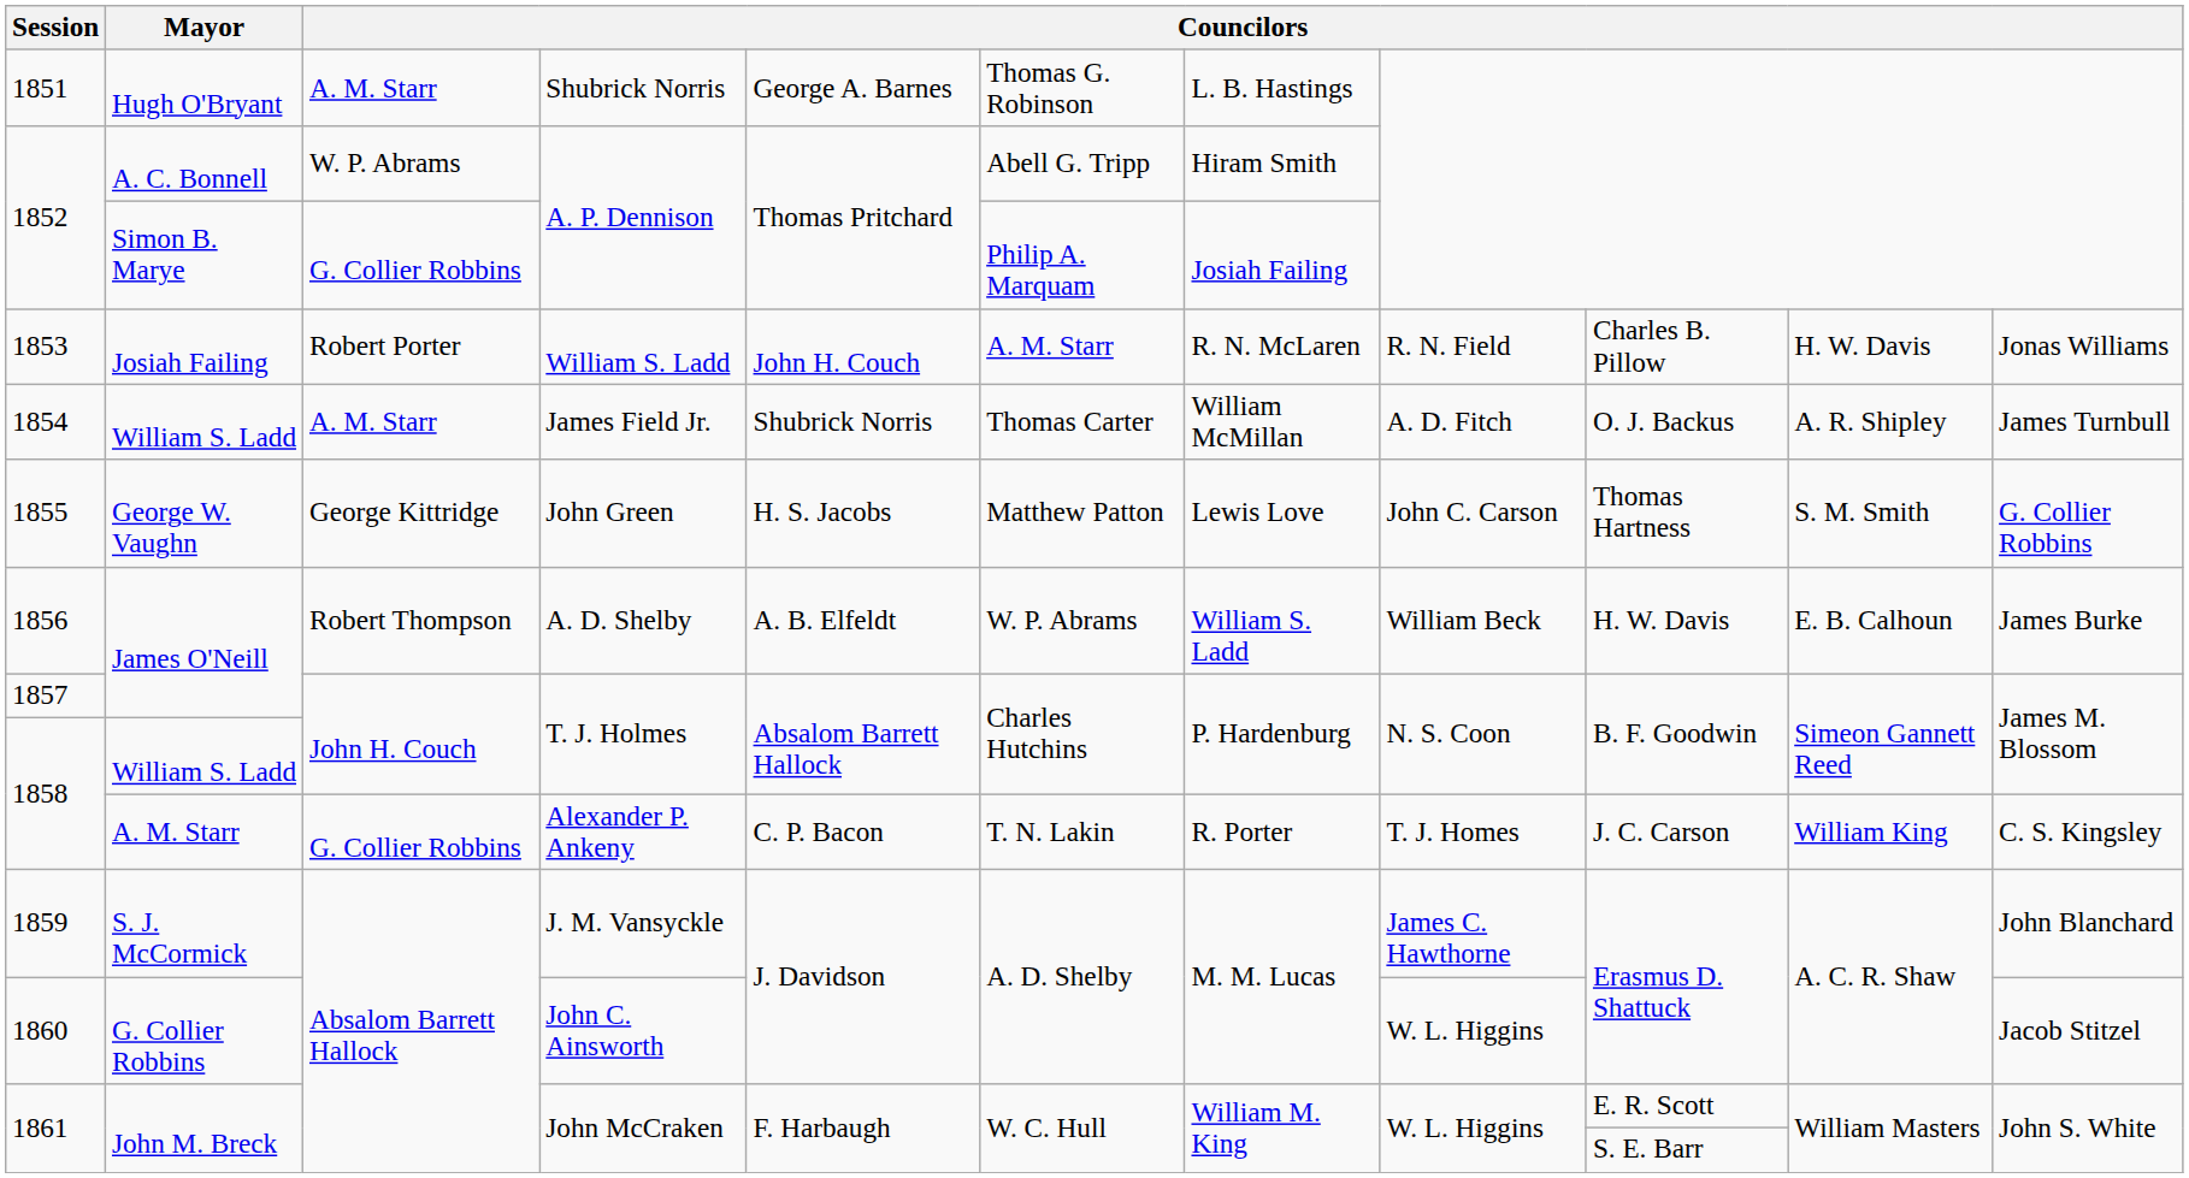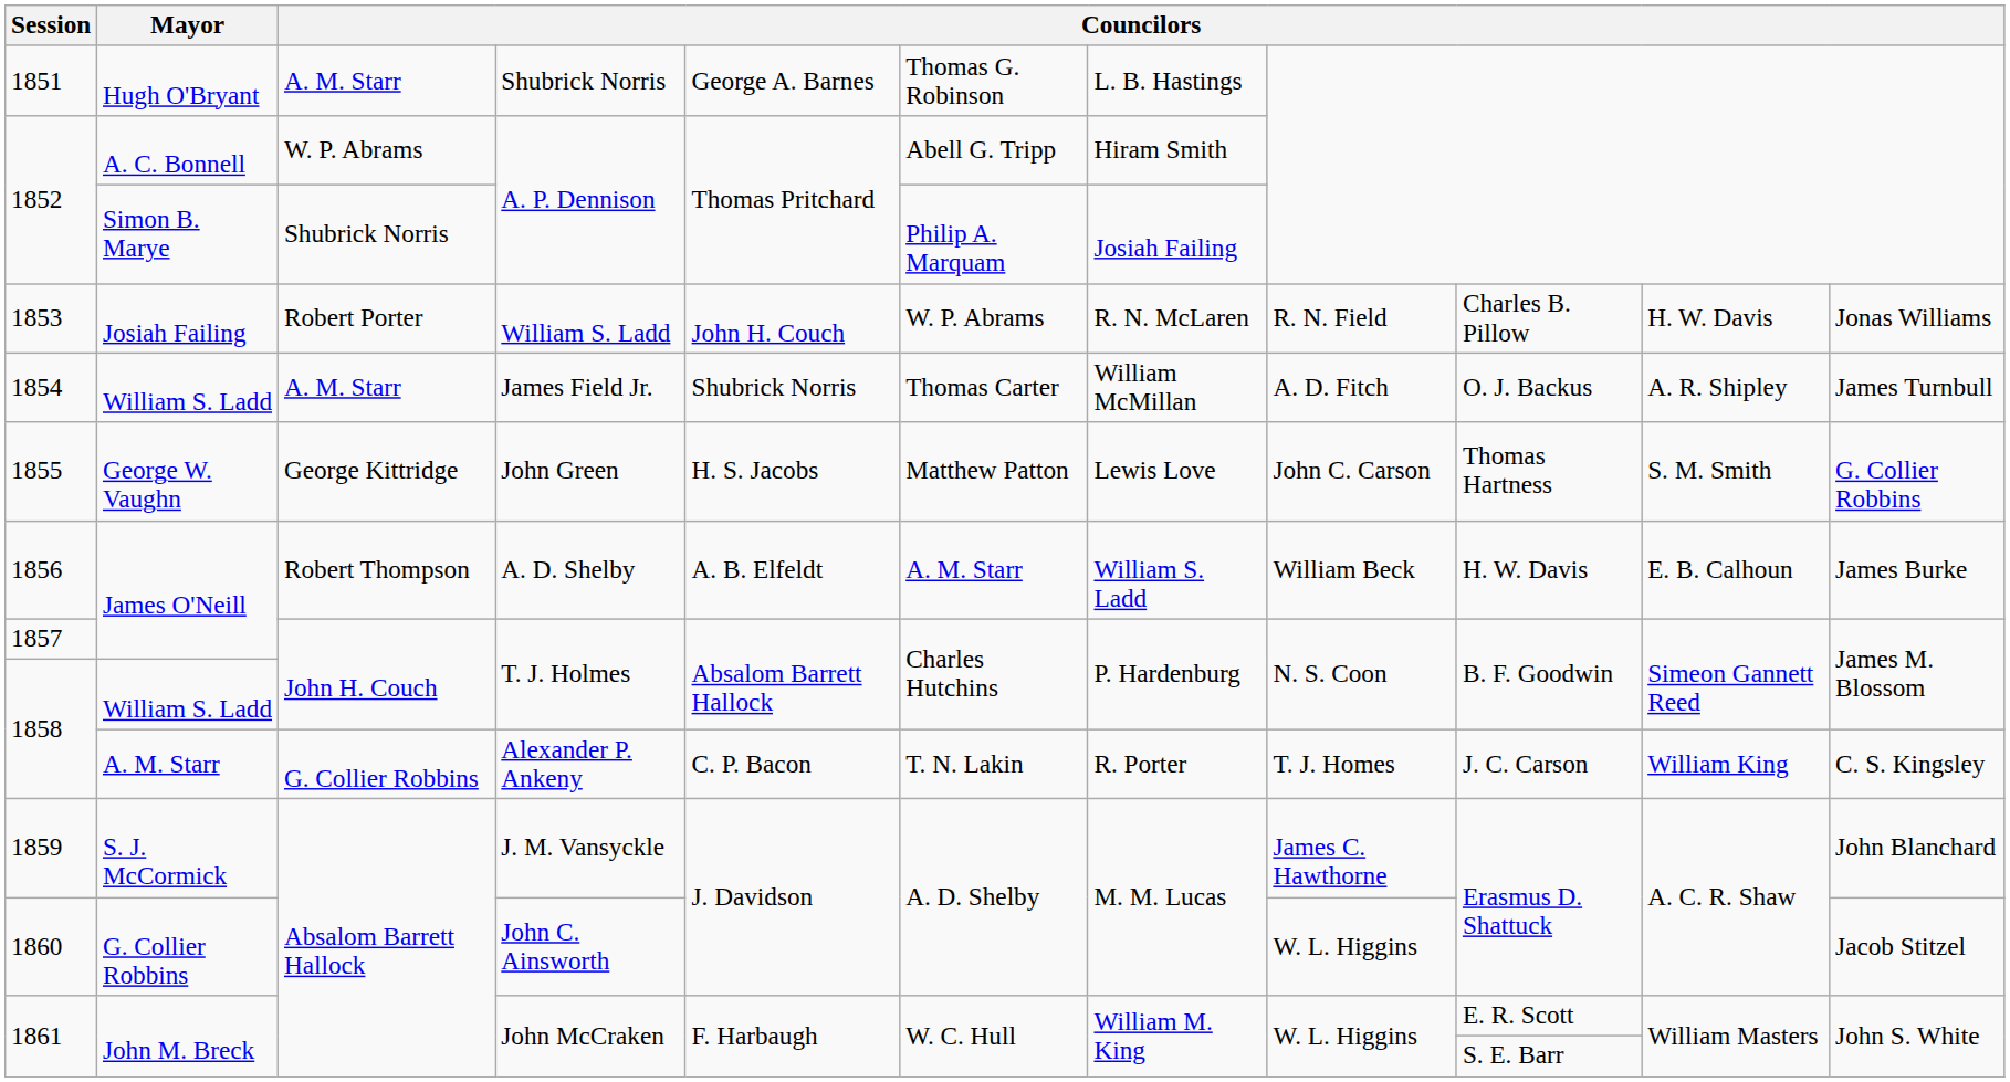 <table class="wikitable">
 <tr>
 <th>Session</th>
 <th>Mayor</th>
 <th colspan="9">Councilors</th>
 </tr>
 <tr>
 <td>1851</td>
 <td><br><a href='#'>Hugh O'Bryant</a></td>
 <td><a href='#'>A. M. Starr</a></td>
 <td>Shubrick Norris</td>
 <td>George A. Barnes</td>
 <td>Thomas G. Robinson</td>
 <td>L. B. Hastings</td>
 <td colspan="4" rowspan="3"></td>
 </tr>
 <tr>
 <td rowspan="2">1852</td>
 <td><br><a href='#'>A. C. Bonnell</a></td>
 <td>W. P. Abrams</td>
 <td rowspan="2"><a href='#'>A. P. Dennison</a></td>
 <td rowspan="2">Thomas Pritchard</td>
 <td>Abell G. Tripp</td>
 <td>Hiram Smith</td>
 </tr>
 <tr>
 <td><a href='#'>Simon B. Marye</a></td>
-<td><br><a href='#'>G. Collier Robbins</a></td>
+<td>Shubrick Norris</td>
 <td><br><a href='#'>Philip A. Marquam</a></td>
 <td><br><a href='#'>Josiah Failing</a></td>
 </tr>
 <tr>
 <td>1853</td>
 <td><br><a href='#'>Josiah Failing</a></td>
 <td>Robert Porter</td>
 <td><br><a href='#'>William S. Ladd</a></td>
 <td><br><a href='#'>John H. Couch</a></td>
-<td><a href='#'>A. M. Starr</a></td>
+<td>W. P. Abrams</td>
 <td>R. N. McLaren</td>
 <td>R. N. Field</td>
 <td>Charles B. Pillow</td>
 <td>H. W. Davis</td>
 <td>Jonas Williams</td>
 </tr>
 <tr>
 <td>1854</td>
 <td><br><a href='#'>William S. Ladd</a></td>
 <td><a href='#'>A. M. Starr</a></td>
 <td>James Field Jr.</td>
 <td>Shubrick Norris</td>
 <td>Thomas Carter</td>
 <td>William McMillan</td>
 <td>A. D. Fitch</td>
 <td>O. J. Backus</td>
 <td>A. R. Shipley</td>
 <td>James Turnbull</td>
 </tr>
 <tr>
 <td>1855</td>
 <td><br><a href='#'>George W. Vaughn</a></td>
 <td>George Kittridge</td>
 <td>John Green</td>
 <td>H. S. Jacobs</td>
 <td>Matthew Patton</td>
 <td>Lewis Love</td>
 <td>John C. Carson</td>
 <td>Thomas Hartness</td>
 <td>S. M. Smith</td>
 <td><br><a href='#'>G. Collier Robbins</a></td>
 </tr>
 <tr>
 <td>1856</td>
 <td rowspan="2"><br><a href='#'>James O'Neill</a></td>
 <td>Robert Thompson</td>
 <td>A. D. Shelby</td>
 <td>A. B. Elfeldt</td>
-<td>W. P. Abrams</td>
+<td><a href='#'>A. M. Starr</a></td>
 <td><br><a href='#'>William S. Ladd</a></td>
 <td>William Beck</td>
 <td>H. W. Davis</td>
 <td>E. B. Calhoun</td>
 <td>James Burke</td>
 </tr>
 <tr>
 <td>1857</td>
 <td rowspan="2"><br><a href='#'>John H. Couch</a></td>
 <td rowspan="2">T. J. Holmes</td>
 <td rowspan="2"><br><a href='#'>Absalom Barrett Hallock</a></td>
 <td rowspan="2">Charles Hutchins</td>
 <td rowspan="2">P. Hardenburg</td>
 <td rowspan="2">N. S. Coon</td>
 <td rowspan="2">B. F. Goodwin</td>
 <td rowspan="2"><br><a href='#'>Simeon Gannett Reed</a></td>
 <td rowspan="2">James M. Blossom</td>
 </tr>
 <tr>
 <td rowspan="2">1858</td>
 <td><br><a href='#'>William S. Ladd</a></td>
 </tr>
 <tr>
 <td><a href='#'>A. M. Starr</a></td>
 <td><br><a href='#'>G. Collier Robbins</a></td>
 <td><a href='#'>Alexander P. Ankeny</a></td>
 <td>C. P. Bacon</td>
 <td>T. N. Lakin</td>
 <td>R. Porter</td>
 <td>T. J. Homes</td>
 <td>J. C. Carson</td>
 <td><a href='#'>William King</a></td>
 <td>C. S. Kingsley</td>
 </tr>
 <tr>
 <td>1859</td>
 <td><br><a href='#'>S. J. McCormick</a></td>
 <td rowspan="4"><br><a href='#'>Absalom Barrett Hallock</a></td>
 <td>J. M. Vansyckle</td>
 <td rowspan="2">J. Davidson</td>
 <td rowspan="2">A. D. Shelby</td>
 <td rowspan="2">M. M. Lucas</td>
 <td><br><a href='#'>James C. Hawthorne</a></td>
 <td rowspan="2"><br><a href='#'>Erasmus D. Shattuck</a></td>
 <td rowspan="2">A. C. R. Shaw</td>
 <td>John Blanchard</td>
 </tr>
 <tr>
 <td>1860</td>
 <td><br><a href='#'>G. Collier Robbins</a></td>
 <td><a href='#'>John C. Ainsworth</a></td>
 <td>W. L. Higgins</td>
 <td>Jacob Stitzel</td>
 </tr>
 <tr>
 <td rowspan="2">1861</td>
 <td rowspan="2"><br><a href='#'>John M. Breck</a></td>
 <td rowspan="2">John McCraken</td>
 <td rowspan="2">F. Harbaugh</td>
 <td rowspan="2">W. C. Hull</td>
 <td rowspan="2"><a href='#'>William M. King</a></td>
 <td rowspan="2">W. L. Higgins</td>
 <td>E. R. Scott</td>
 <td rowspan="2">William Masters</td>
 <td rowspan="2">John S. White</td>
 </tr>
 <tr>
 <td>S. E. Barr</td>
 </tr>
 </table>
